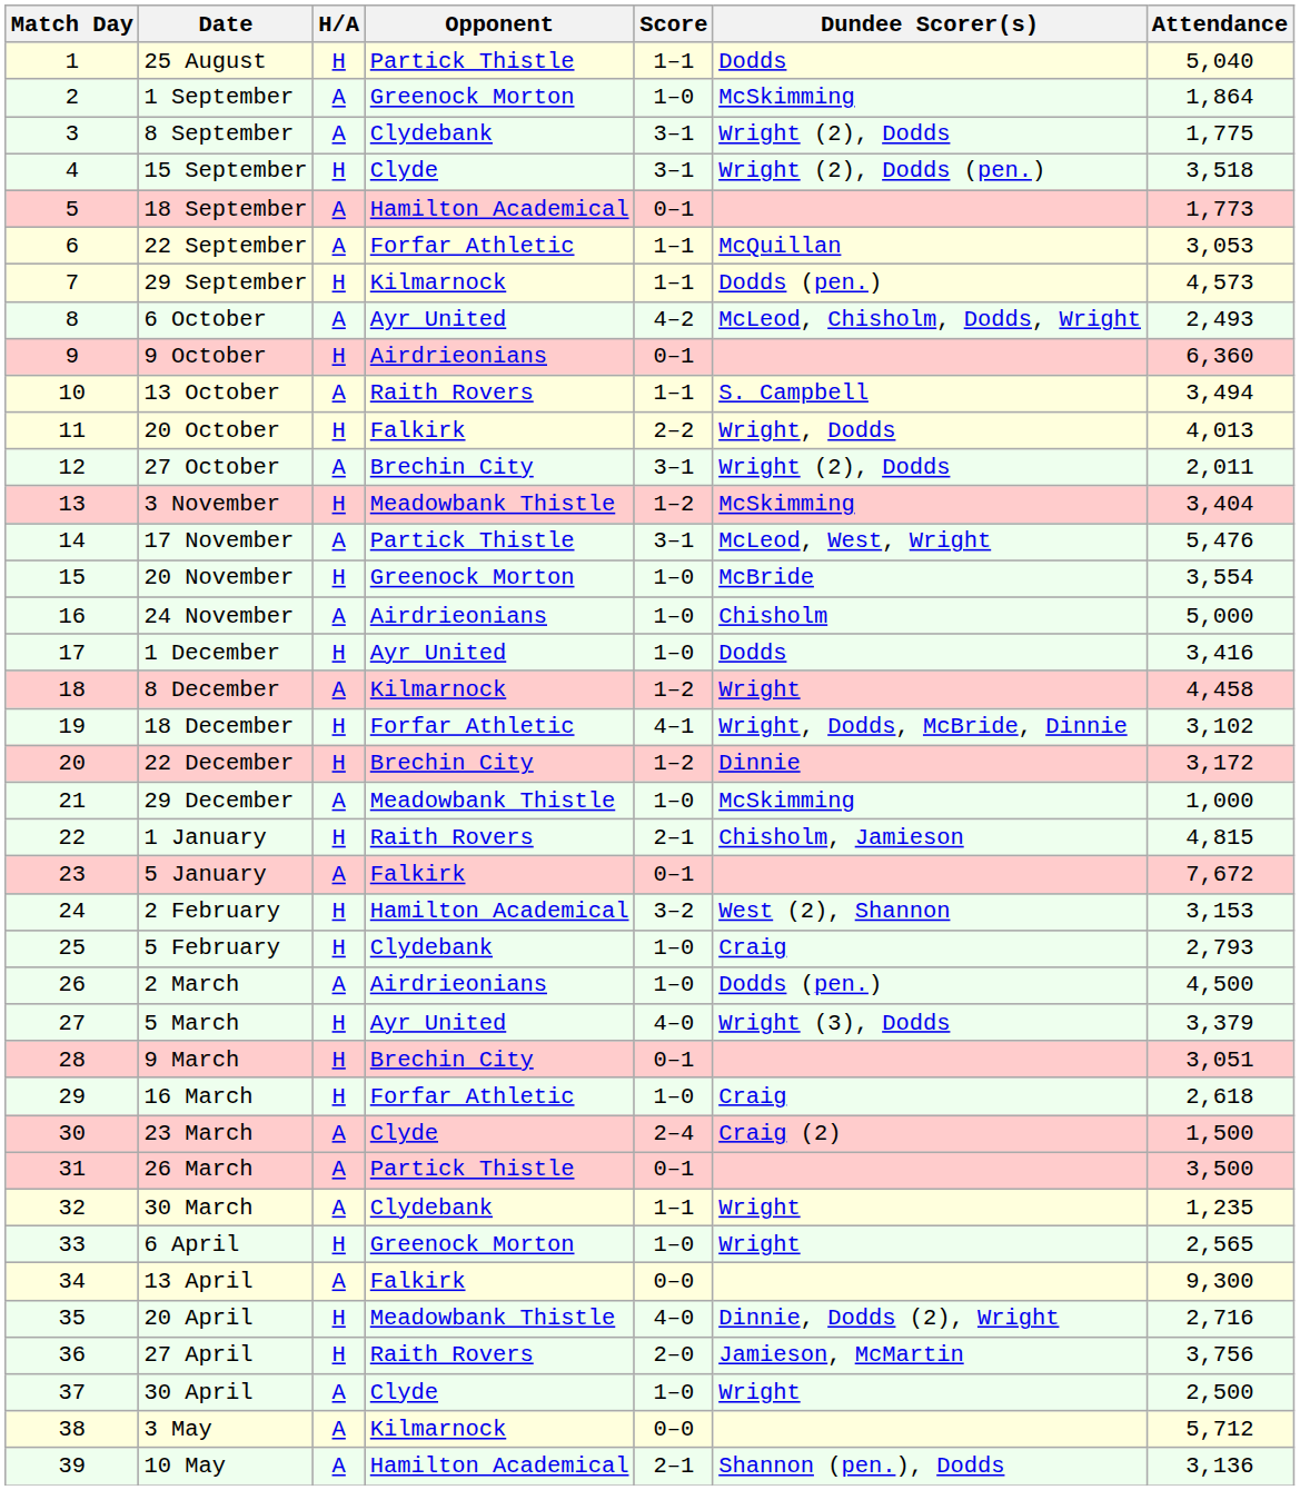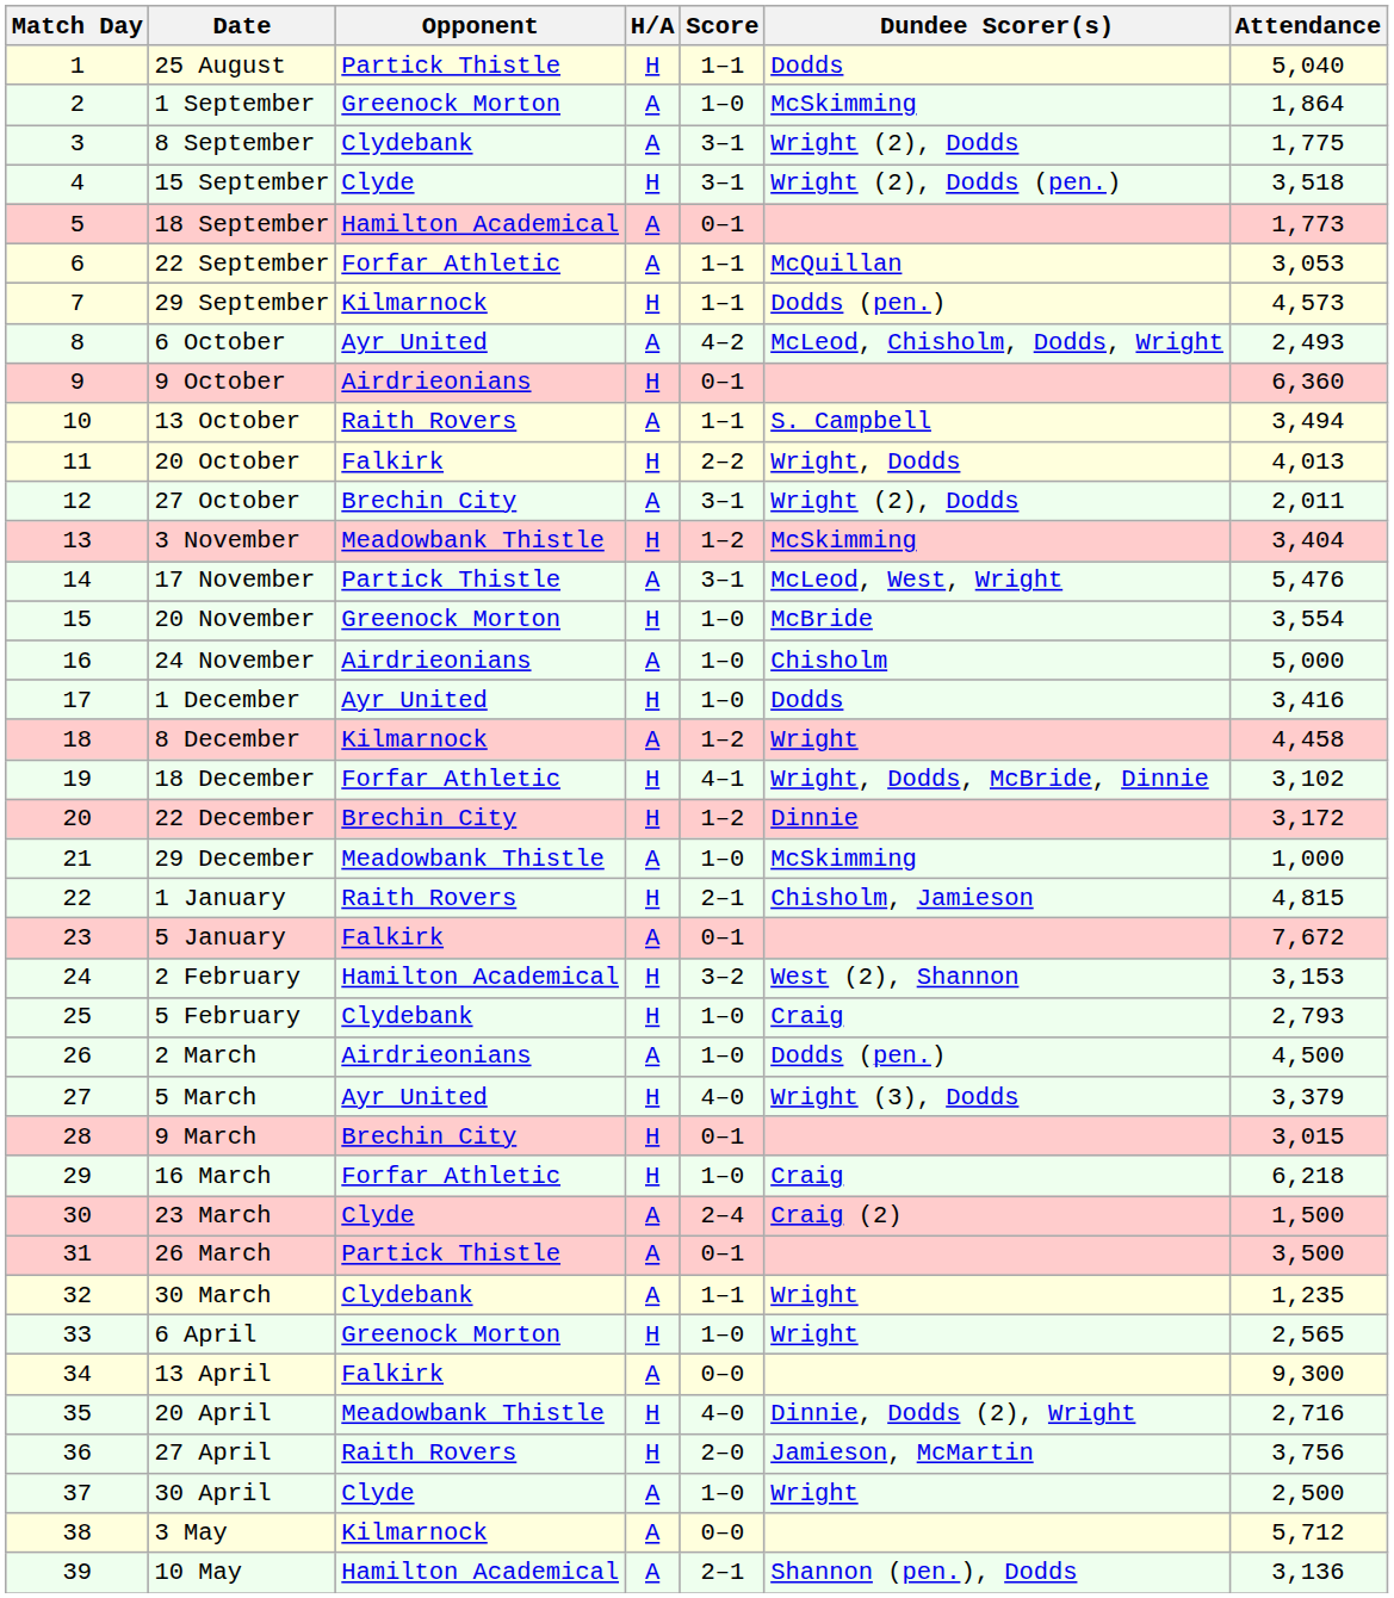 <table class="wikitable" style="text-align:center">
 <tr>
 <th>Match Day</th>
 <th>Date</th>
+<th>Opponent</th>
 <th>H/A</th>
-<th>Opponent</th>
 <th>Score</th>
 <th>Dundee Scorer(s)</th>
 <th>Attendance</th>
 </tr>
 <tr bgcolor="#FFFFDD">
 <td>1</td>
 <td align="left">25 August</td>
+<td align="left"><a href='#'>Partick Thistle</a></td>
 <td><a href='#'>H</a></td>
-<td align="left"><a href='#'>Partick Thistle</a></td>
 <td>1–1</td>
 <td align="left"><a href='#'>Dodds</a></td>
 <td>5,040</td>
 </tr>
 <tr bgcolor="#EEFFEE">
 <td>2</td>
 <td align="left">1 September</td>
+<td align="left"><a href='#'>Greenock Morton</a></td>
 <td><a href='#'>A</a></td>
-<td align="left"><a href='#'>Greenock Morton</a></td>
 <td>1–0</td>
 <td align="left"><a href='#'>McSkimming</a></td>
 <td>1,864</td>
 </tr>
 <tr bgcolor="#EEFFEE">
 <td>3</td>
 <td align="left">8 September</td>
+<td align="left"><a href='#'>Clydebank</a></td>
 <td><a href='#'>A</a></td>
-<td align="left"><a href='#'>Clydebank</a></td>
 <td>3–1</td>
 <td align="left"><a href='#'>Wright</a> (2), <a href='#'>Dodds</a></td>
 <td>1,775</td>
 </tr>
 <tr bgcolor="#EEFFEE">
 <td>4</td>
 <td align="left">15 September</td>
+<td align="left"><a href='#'>Clyde</a></td>
 <td><a href='#'>H</a></td>
-<td align="left"><a href='#'>Clyde</a></td>
 <td>3–1</td>
 <td align="left"><a href='#'>Wright</a> (2), <a href='#'>Dodds</a> (<a href='#'>pen.</a>)</td>
 <td>3,518</td>
 </tr>
 <tr bgcolor="#FFCCCC">
 <td>5</td>
 <td align="left">18 September</td>
+<td align="left"><a href='#'>Hamilton Academical</a></td>
 <td><a href='#'>A</a></td>
-<td align="left"><a href='#'>Hamilton Academical</a></td>
 <td>0–1</td>
 <td align="left"></td>
 <td>1,773</td>
 </tr>
 <tr bgcolor="#FFFFDD">
 <td>6</td>
 <td align="left">22 September</td>
+<td align="left"><a href='#'>Forfar Athletic</a></td>
 <td><a href='#'>A</a></td>
-<td align="left"><a href='#'>Forfar Athletic</a></td>
 <td>1–1</td>
 <td align="left"><a href='#'>McQuillan</a></td>
 <td>3,053</td>
 </tr>
 <tr bgcolor="#FFFFDD">
 <td>7</td>
 <td align="left">29 September</td>
+<td align="left"><a href='#'>Kilmarnock</a></td>
 <td><a href='#'>H</a></td>
-<td align="left"><a href='#'>Kilmarnock</a></td>
 <td>1–1</td>
 <td align="left"><a href='#'>Dodds</a> (<a href='#'>pen.</a>)</td>
 <td>4,573</td>
 </tr>
 <tr bgcolor="#EEFFEE">
 <td>8</td>
 <td align="left">6 October</td>
+<td align="left"><a href='#'>Ayr United</a></td>
 <td><a href='#'>A</a></td>
-<td align="left"><a href='#'>Ayr United</a></td>
 <td>4–2</td>
 <td align="left"><a href='#'>McLeod</a>, <a href='#'>Chisholm</a>, <a href='#'>Dodds</a>, <a href='#'>Wright</a></td>
 <td>2,493</td>
 </tr>
 <tr bgcolor="#FFCCCC">
 <td>9</td>
 <td align="left">9 October</td>
+<td align="left"><a href='#'>Airdrieonians</a></td>
 <td><a href='#'>H</a></td>
-<td align="left"><a href='#'>Airdrieonians</a></td>
 <td>0–1</td>
 <td align="left"></td>
 <td>6,360</td>
 </tr>
 <tr bgcolor="#FFFFDD">
 <td>10</td>
 <td align="left">13 October</td>
+<td align="left"><a href='#'>Raith Rovers</a></td>
 <td><a href='#'>A</a></td>
-<td align="left"><a href='#'>Raith Rovers</a></td>
 <td>1–1</td>
 <td align="left"><a href='#'>S. Campbell</a></td>
 <td>3,494</td>
 </tr>
 <tr bgcolor="#FFFFDD">
 <td>11</td>
 <td align="left">20 October</td>
+<td align="left"><a href='#'>Falkirk</a></td>
 <td><a href='#'>H</a></td>
-<td align="left"><a href='#'>Falkirk</a></td>
 <td>2–2</td>
 <td align="left"><a href='#'>Wright</a>, <a href='#'>Dodds</a></td>
 <td>4,013</td>
 </tr>
 <tr bgcolor="#EEFFEE">
 <td>12</td>
 <td align="left">27 October</td>
+<td align="left"><a href='#'>Brechin City</a></td>
 <td><a href='#'>A</a></td>
-<td align="left"><a href='#'>Brechin City</a></td>
 <td>3–1</td>
 <td align="left"><a href='#'>Wright</a> (2), <a href='#'>Dodds</a></td>
 <td>2,011</td>
 </tr>
 <tr bgcolor="#FFCCCC">
 <td>13</td>
 <td align="left">3 November</td>
+<td align="left"><a href='#'>Meadowbank Thistle</a></td>
 <td><a href='#'>H</a></td>
-<td align="left"><a href='#'>Meadowbank Thistle</a></td>
 <td>1–2</td>
 <td align="left"><a href='#'>McSkimming</a></td>
 <td>3,404</td>
 </tr>
 <tr bgcolor="#EEFFEE">
 <td>14</td>
 <td align="left">17 November</td>
+<td align="left"><a href='#'>Partick Thistle</a></td>
 <td><a href='#'>A</a></td>
-<td align="left"><a href='#'>Partick Thistle</a></td>
 <td>3–1</td>
 <td align="left"><a href='#'>McLeod</a>, <a href='#'>West</a>, <a href='#'>Wright</a></td>
 <td>5,476</td>
 </tr>
 <tr bgcolor="#EEFFEE">
 <td>15</td>
 <td align="left">20 November</td>
+<td align="left"><a href='#'>Greenock Morton</a></td>
 <td><a href='#'>H</a></td>
-<td align="left"><a href='#'>Greenock Morton</a></td>
 <td>1–0</td>
 <td align="left"><a href='#'>McBride</a></td>
 <td>3,554</td>
 </tr>
 <tr bgcolor="#EEFFEE">
 <td>16</td>
 <td align="left">24 November</td>
+<td align="left"><a href='#'>Airdrieonians</a></td>
 <td><a href='#'>A</a></td>
-<td align="left"><a href='#'>Airdrieonians</a></td>
 <td>1–0</td>
 <td align="left"><a href='#'>Chisholm</a></td>
 <td>5,000</td>
 </tr>
 <tr bgcolor="#EEFFEE">
 <td>17</td>
 <td align="left">1 December</td>
+<td align="left"><a href='#'>Ayr United</a></td>
 <td><a href='#'>H</a></td>
-<td align="left"><a href='#'>Ayr United</a></td>
 <td>1–0</td>
 <td align="left"><a href='#'>Dodds</a></td>
 <td>3,416</td>
 </tr>
 <tr bgcolor="#FFCCCC">
 <td>18</td>
 <td align="left">8 December</td>
+<td align="left"><a href='#'>Kilmarnock</a></td>
 <td><a href='#'>A</a></td>
-<td align="left"><a href='#'>Kilmarnock</a></td>
 <td>1–2</td>
 <td align="left"><a href='#'>Wright</a></td>
 <td>4,458</td>
 </tr>
 <tr bgcolor="#EEFFEE">
 <td>19</td>
 <td align="left">18 December</td>
+<td align="left"><a href='#'>Forfar Athletic</a></td>
 <td><a href='#'>H</a></td>
-<td align="left"><a href='#'>Forfar Athletic</a></td>
 <td>4–1</td>
 <td align="left"><a href='#'>Wright</a>, <a href='#'>Dodds</a>, <a href='#'>McBride</a>, <a href='#'>Dinnie</a></td>
 <td>3,102</td>
 </tr>
 <tr bgcolor="#FFCCCC">
 <td>20</td>
 <td align="left">22 December</td>
+<td align="left"><a href='#'>Brechin City</a></td>
 <td><a href='#'>H</a></td>
-<td align="left"><a href='#'>Brechin City</a></td>
 <td>1–2</td>
 <td align="left"><a href='#'>Dinnie</a></td>
 <td>3,172</td>
 </tr>
 <tr bgcolor="#EEFFEE">
 <td>21</td>
 <td align="left">29 December</td>
+<td align="left"><a href='#'>Meadowbank Thistle</a></td>
 <td><a href='#'>A</a></td>
-<td align="left"><a href='#'>Meadowbank Thistle</a></td>
 <td>1–0</td>
 <td align="left"><a href='#'>McSkimming</a></td>
 <td>1,000</td>
 </tr>
 <tr bgcolor="#EEFFEE">
 <td>22</td>
 <td align="left">1 January</td>
+<td align="left"><a href='#'>Raith Rovers</a></td>
 <td><a href='#'>H</a></td>
-<td align="left"><a href='#'>Raith Rovers</a></td>
 <td>2–1</td>
 <td align="left"><a href='#'>Chisholm</a>, <a href='#'>Jamieson</a></td>
 <td>4,815</td>
 </tr>
 <tr bgcolor="#FFCCCC">
 <td>23</td>
 <td align="left">5 January</td>
+<td align="left"><a href='#'>Falkirk</a></td>
 <td><a href='#'>A</a></td>
-<td align="left"><a href='#'>Falkirk</a></td>
 <td>0–1</td>
 <td align="left"></td>
 <td>7,672</td>
 </tr>
 <tr bgcolor="#EEFFEE">
 <td>24</td>
 <td align="left">2 February</td>
+<td align="left"><a href='#'>Hamilton Academical</a></td>
 <td><a href='#'>H</a></td>
-<td align="left"><a href='#'>Hamilton Academical</a></td>
 <td>3–2</td>
 <td align="left"><a href='#'>West</a> (2), <a href='#'>Shannon</a></td>
 <td>3,153</td>
 </tr>
 <tr bgcolor="#EEFFEE">
 <td>25</td>
 <td align="left">5 February</td>
+<td align="left"><a href='#'>Clydebank</a></td>
 <td><a href='#'>H</a></td>
-<td align="left"><a href='#'>Clydebank</a></td>
 <td>1–0</td>
 <td align="left"><a href='#'>Craig</a></td>
 <td>2,793</td>
 </tr>
 <tr bgcolor="#EEFFEE">
 <td>26</td>
 <td align="left">2 March</td>
+<td align="left"><a href='#'>Airdrieonians</a></td>
 <td><a href='#'>A</a></td>
-<td align="left"><a href='#'>Airdrieonians</a></td>
 <td>1–0</td>
 <td align="left"><a href='#'>Dodds</a> (<a href='#'>pen.</a>)</td>
 <td>4,500</td>
 </tr>
 <tr bgcolor="#EEFFEE">
 <td>27</td>
 <td align="left">5 March</td>
+<td align="left"><a href='#'>Ayr United</a></td>
 <td><a href='#'>H</a></td>
-<td align="left"><a href='#'>Ayr United</a></td>
 <td>4–0</td>
 <td align="left"><a href='#'>Wright</a> (3), <a href='#'>Dodds</a></td>
 <td>3,379</td>
 </tr>
 <tr bgcolor="#FFCCCC">
 <td>28</td>
 <td align="left">9 March</td>
+<td align="left"><a href='#'>Brechin City</a></td>
 <td><a href='#'>H</a></td>
-<td align="left"><a href='#'>Brechin City</a></td>
 <td>0–1</td>
 <td align="left"></td>
-<td>3,051</td>
+<td>3,015</td>
 </tr>
 <tr bgcolor="#EEFFEE">
 <td>29</td>
 <td align="left">16 March</td>
+<td align="left"><a href='#'>Forfar Athletic</a></td>
 <td><a href='#'>H</a></td>
-<td align="left"><a href='#'>Forfar Athletic</a></td>
 <td>1–0</td>
 <td align="left"><a href='#'>Craig</a></td>
-<td>2,618</td>
+<td>6,218</td>
 </tr>
 <tr bgcolor="#FFCCCC">
 <td>30</td>
 <td align="left">23 March</td>
+<td align="left"><a href='#'>Clyde</a></td>
 <td><a href='#'>A</a></td>
-<td align="left"><a href='#'>Clyde</a></td>
 <td>2–4</td>
 <td align="left"><a href='#'>Craig</a> (2)</td>
 <td>1,500</td>
 </tr>
 <tr bgcolor="#FFCCCC">
 <td>31</td>
 <td align="left">26 March</td>
+<td align="left"><a href='#'>Partick Thistle</a></td>
 <td><a href='#'>A</a></td>
-<td align="left"><a href='#'>Partick Thistle</a></td>
 <td>0–1</td>
 <td align="left"></td>
 <td>3,500</td>
 </tr>
 <tr bgcolor="#FFFFDD">
 <td>32</td>
 <td align="left">30 March</td>
+<td align="left"><a href='#'>Clydebank</a></td>
 <td><a href='#'>A</a></td>
-<td align="left"><a href='#'>Clydebank</a></td>
 <td>1–1</td>
 <td align="left"><a href='#'>Wright</a></td>
 <td>1,235</td>
 </tr>
 <tr bgcolor="#EEFFEE">
 <td>33</td>
 <td align="left">6 April</td>
+<td align="left"><a href='#'>Greenock Morton</a></td>
 <td><a href='#'>H</a></td>
-<td align="left"><a href='#'>Greenock Morton</a></td>
 <td>1–0</td>
 <td align="left"><a href='#'>Wright</a></td>
 <td>2,565</td>
 </tr>
 <tr bgcolor="#FFFFDD">
 <td>34</td>
 <td align="left">13 April</td>
+<td align="left"><a href='#'>Falkirk</a></td>
 <td><a href='#'>A</a></td>
-<td align="left"><a href='#'>Falkirk</a></td>
 <td>0–0</td>
 <td align="left"></td>
 <td>9,300</td>
 </tr>
 <tr bgcolor="#EEFFEE">
 <td>35</td>
 <td align="left">20 April</td>
+<td align="left"><a href='#'>Meadowbank Thistle</a></td>
 <td><a href='#'>H</a></td>
-<td align="left"><a href='#'>Meadowbank Thistle</a></td>
 <td>4–0</td>
 <td align="left"><a href='#'>Dinnie</a>, <a href='#'>Dodds</a> (2), <a href='#'>Wright</a></td>
 <td>2,716</td>
 </tr>
 <tr bgcolor="#EEFFEE">
 <td>36</td>
 <td align="left">27 April</td>
+<td align="left"><a href='#'>Raith Rovers</a></td>
 <td><a href='#'>H</a></td>
-<td align="left"><a href='#'>Raith Rovers</a></td>
 <td>2–0</td>
 <td align="left"><a href='#'>Jamieson</a>, <a href='#'>McMartin</a></td>
 <td>3,756</td>
 </tr>
 <tr bgcolor="#EEFFEE">
 <td>37</td>
 <td align="left">30 April</td>
+<td align="left"><a href='#'>Clyde</a></td>
 <td><a href='#'>A</a></td>
-<td align="left"><a href='#'>Clyde</a></td>
 <td>1–0</td>
 <td align="left"><a href='#'>Wright</a></td>
 <td>2,500</td>
 </tr>
 <tr bgcolor="#FFFFDD">
 <td>38</td>
 <td align="left">3 May</td>
+<td align="left"><a href='#'>Kilmarnock</a></td>
 <td><a href='#'>A</a></td>
-<td align="left"><a href='#'>Kilmarnock</a></td>
 <td>0–0</td>
 <td align="left"></td>
 <td>5,712</td>
 </tr>
 <tr bgcolor="#EEFFEE">
 <td>39</td>
 <td align="left">10 May</td>
+<td align="left"><a href='#'>Hamilton Academical</a></td>
 <td><a href='#'>A</a></td>
-<td align="left"><a href='#'>Hamilton Academical</a></td>
 <td>2–1</td>
 <td align="left"><a href='#'>Shannon</a> (<a href='#'>pen.</a>), <a href='#'>Dodds</a></td>
 <td>3,136</td>
 </tr>
 </table>
